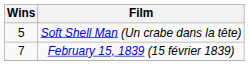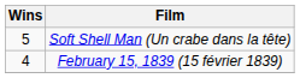 <table class="wikitable" style="text-align:center;">
 <tr>
 <th scope="col" width="17">Wins</th>
 <th scope="col" align="center">Film</th>
 </tr>
 <tr>
 <td rowspan="1" style="text-align:center;">5</td>
 <td><em><a href='#'>Soft Shell Man</a> (Un crabe dans la tête)</em></td>
 </tr>
 <tr>
-<td rowspan="1" style="text-align:center;">7</td>
+<td rowspan="1" style="text-align:center;">4</td>
 <td><em><a href='#'>February 15, 1839</a> (15 février 1839)</em></td>
 </tr>
 <tr>
 </tr>
 </table>
